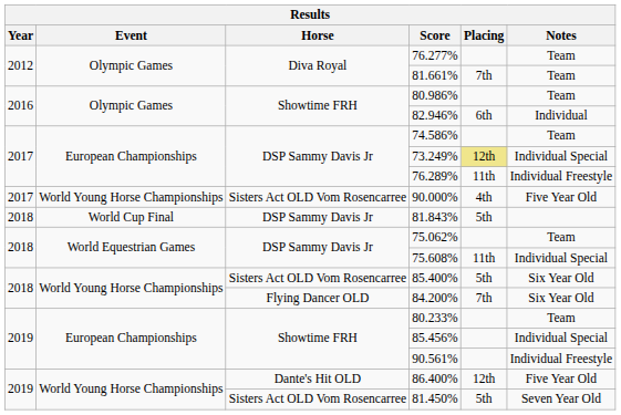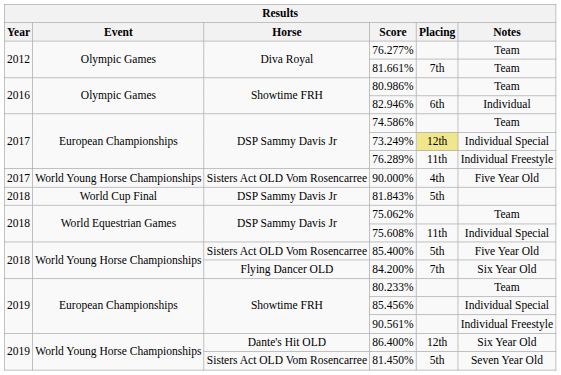 <table class="wikitable" style="text-align:center">
 <tr>
 <th colspan="12" align="center"><strong>Results</strong></th>
 </tr>
 <tr>
 <th>Year</th>
 <th>Event</th>
 <th>Horse</th>
 <th>Score</th>
 <th>Placing</th>
 <th>Notes</th>
 </tr>
 <tr>
 <td rowspan="2">2012</td>
 <td rowspan="2">Olympic Games</td>
 <td rowspan="2">Diva Royal</td>
 <td>76.277%</td>
 <td></td>
 <td>Team</td>
 </tr>
 <tr>
 <td>81.661%</td>
 <td>7th</td>
 <td>Team</td>
 </tr>
 <tr>
 <td rowspan="2">2016</td>
 <td rowspan="2">Olympic Games</td>
 <td rowspan="2">Showtime FRH</td>
 <td>80.986%</td>
 <td></td>
 <td>Team</td>
 </tr>
 <tr>
 <td>82.946%</td>
 <td>6th</td>
 <td>Individual</td>
 </tr>
 <tr>
 <td rowspan="3">2017</td>
 <td rowspan="3">European Championships</td>
 <td rowspan="3">DSP Sammy Davis Jr</td>
 <td>74.586%</td>
 <td></td>
 <td>Team</td>
 </tr>
 <tr>
 <td>73.249%</td>
 <td style="background: khaki;">12th</td>
 <td>Individual Special</td>
 </tr>
 <tr>
 <td>76.289%</td>
 <td>11th</td>
 <td>Individual Freestyle</td>
 </tr>
 <tr>
 <td>2017</td>
 <td>World Young Horse Championships</td>
 <td>Sisters Act OLD Vom Rosencarree</td>
 <td>90.000%</td>
 <td>4th</td>
 <td>Five Year Old</td>
 </tr>
 <tr>
 <td>2018</td>
 <td>World Cup Final</td>
 <td>DSP Sammy Davis Jr</td>
 <td>81.843%</td>
 <td>5th</td>
 <td></td>
 </tr>
 <tr>
 <td rowspan="2">2018</td>
 <td rowspan="2">World Equestrian Games</td>
 <td rowspan="2">DSP Sammy Davis Jr</td>
 <td>75.062%</td>
 <td></td>
 <td>Team</td>
 </tr>
 <tr>
 <td>75.608%</td>
 <td>11th</td>
 <td>Individual Special</td>
 </tr>
 <tr>
 <td rowspan="2">2018</td>
 <td rowspan="2">World Young Horse Championships</td>
 <td>Sisters Act OLD Vom Rosencarree</td>
 <td>85.400%</td>
 <td>5th</td>
-<td>Six Year Old</td>
+<td>Five Year Old</td>
 </tr>
 <tr>
 <td>Flying Dancer OLD</td>
 <td>84.200%</td>
 <td>7th</td>
 <td>Six Year Old</td>
 </tr>
 <tr>
 <td rowspan="3">2019</td>
 <td rowspan="3">European Championships</td>
 <td rowspan="3">Showtime FRH</td>
 <td>80.233%</td>
 <td></td>
 <td>Team</td>
 </tr>
 <tr>
 <td>85.456%</td>
 <td></td>
 <td>Individual Special</td>
 </tr>
 <tr>
 <td>90.561%</td>
 <td></td>
 <td>Individual Freestyle</td>
 </tr>
 <tr>
 <td rowspan="2">2019</td>
 <td rowspan="2">World Young Horse Championships</td>
 <td>Dante's Hit OLD</td>
 <td>86.400%</td>
 <td>12th</td>
-<td>Five Year Old</td>
+<td>Six Year Old</td>
 </tr>
 <tr>
 <td>Sisters Act OLD Vom Rosencarree</td>
 <td>81.450%</td>
 <td>5th</td>
 <td>Seven Year Old</td>
 </tr>
 </table>
